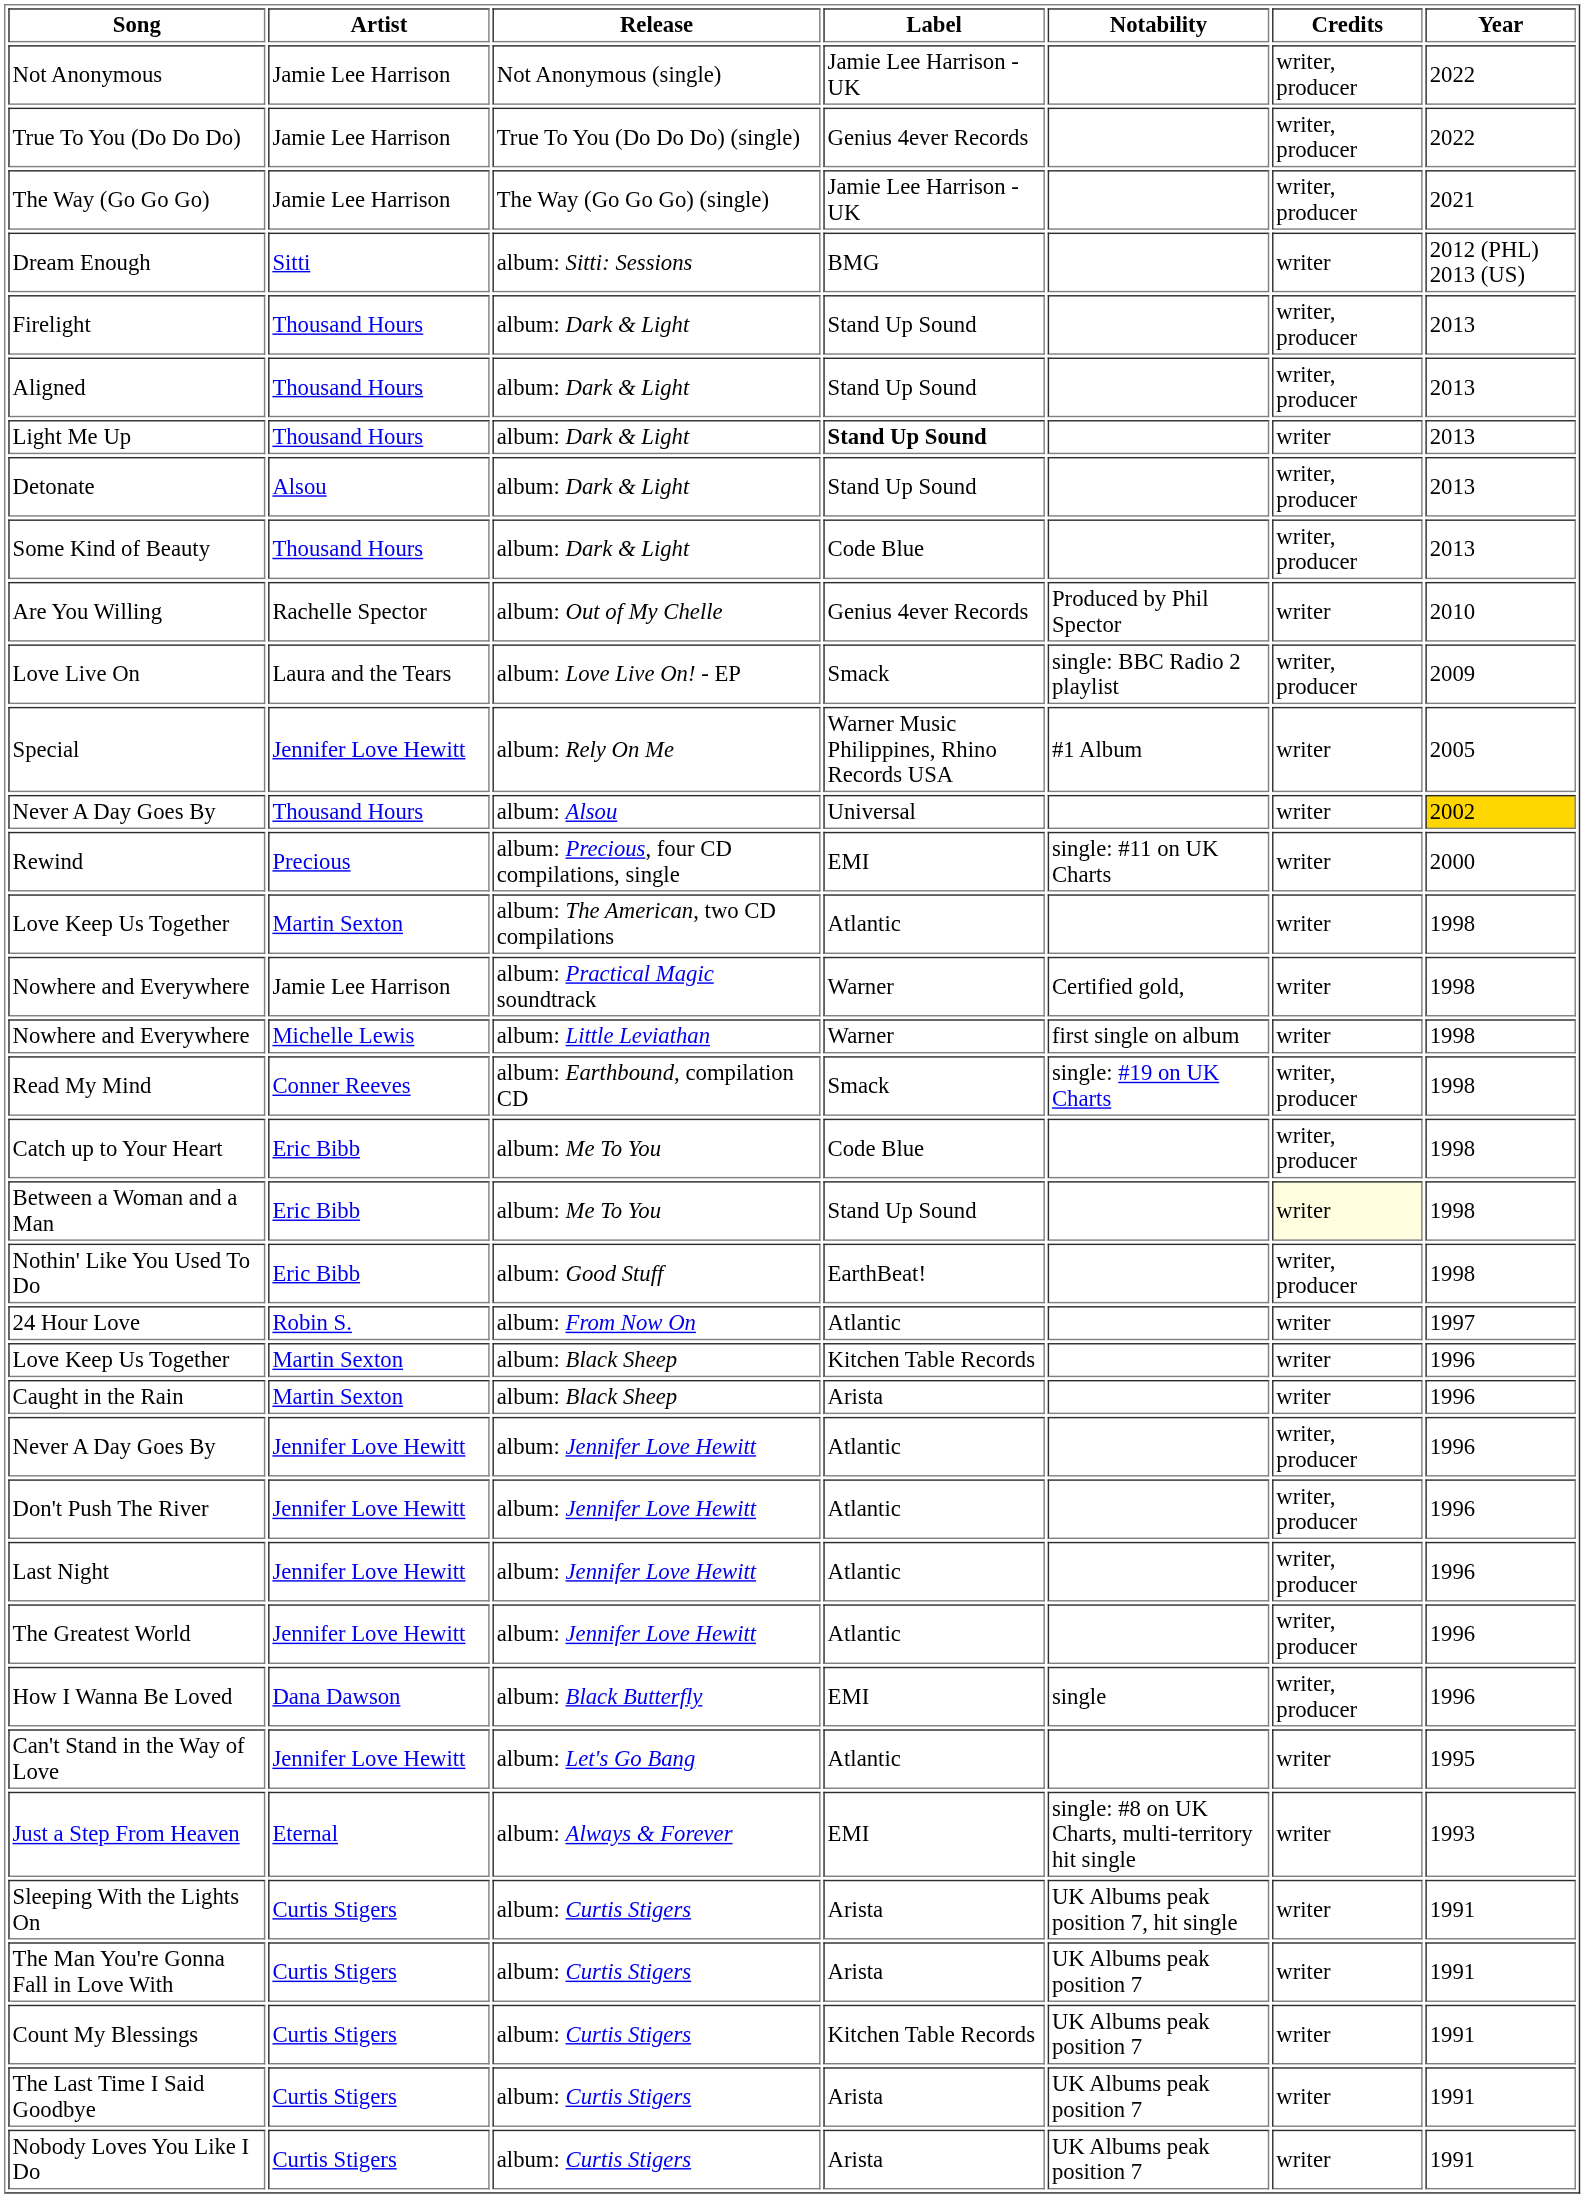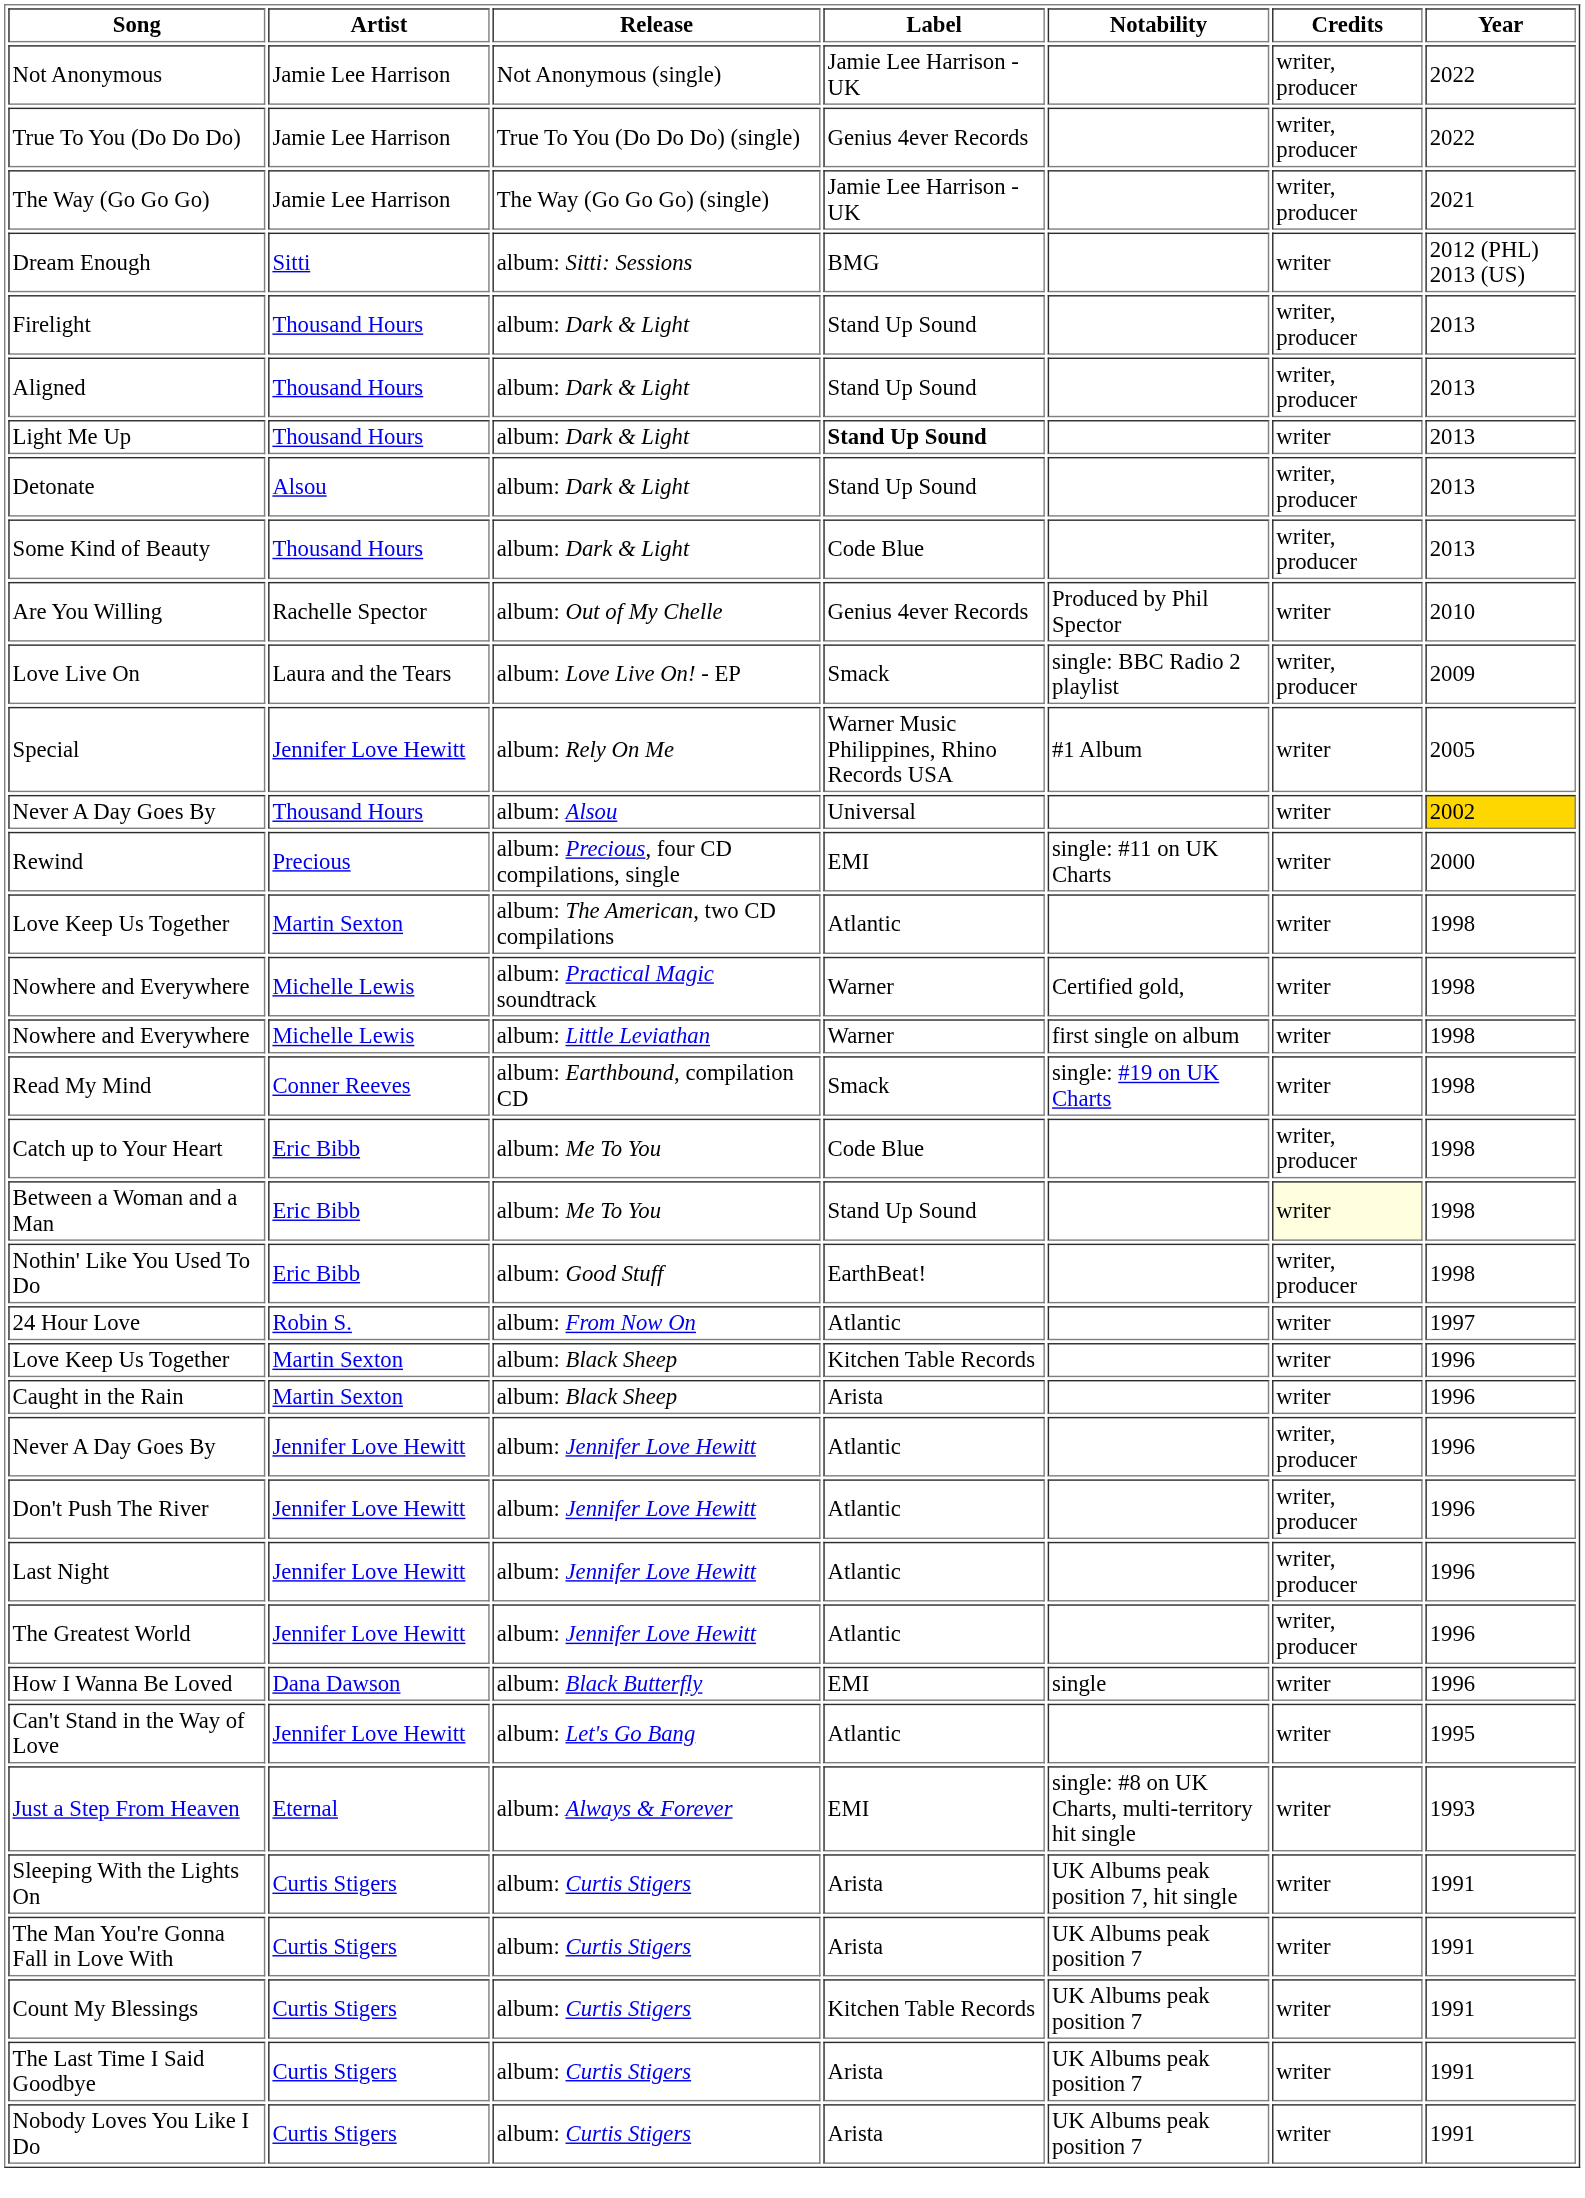 <table border="1" cellpadding="2">
 <tr>
 <th scope="col" width="175px">Song</th>
 <th scope="col" width="150px">Artist</th>
 <th scope="col" width="225px">Release</th>
 <th scope="col" width="150px">Label</th>
 <th scope="col" width="150px">Notability</th>
 <th scope="col" width="100px">Credits</th>
 <th scope="col" width="100px">Year</th>
 </tr>
 <tr>
 <td>Not Anonymous</td>
 <td>Jamie Lee Harrison</td>
 <td>Not Anonymous (single)</td>
 <td>Jamie Lee Harrison - UK</td>
 <td></td>
 <td>writer, producer</td>
 <td>2022</td>
 </tr>
 <tr>
 <td>True To You (Do Do Do)</td>
 <td>Jamie Lee Harrison</td>
 <td>True To You (Do Do Do) (single)</td>
 <td>Genius 4ever Records</td>
 <td></td>
 <td>writer, producer</td>
 <td>2022</td>
 </tr>
 <tr>
 <td>The Way (Go Go Go)</td>
 <td>Jamie Lee Harrison</td>
 <td>The Way (Go Go Go) (single)</td>
 <td>Jamie Lee Harrison - UK</td>
 <td></td>
 <td>writer, producer</td>
 <td>2021</td>
 </tr>
 <tr>
 <td>Dream Enough</td>
 <td><a href='#'>Sitti</a></td>
 <td>album: <em>Sitti: Sessions</em></td>
 <td>BMG</td>
 <td></td>
 <td>writer</td>
 <td>2012 (PHL) 2013 (US)</td>
 </tr>
 <tr>
 <td>Firelight</td>
 <td><a href='#'>Thousand Hours</a></td>
 <td>album: <em>Dark & Light</em></td>
 <td>Stand Up Sound</td>
 <td></td>
 <td>writer, producer</td>
 <td>2013</td>
 </tr>
 <tr>
 <td>Aligned</td>
 <td><a href='#'>Thousand Hours</a></td>
 <td>album: <em>Dark & Light</em></td>
 <td>Stand Up Sound</td>
 <td></td>
 <td>writer, producer</td>
 <td>2013</td>
 </tr>
 <tr>
 <td>Light Me Up</td>
 <td><a href='#'>Thousand Hours</a></td>
 <td>album: <em>Dark & Light</em></td>
 <td><strong>Stand Up Sound</strong></td>
 <td></td>
 <td>writer</td>
 <td>2013</td>
 </tr>
 <tr>
 <td>Detonate</td>
 <td><a href='#'>Alsou</a></td>
 <td>album: <em>Dark & Light</em></td>
 <td>Stand Up Sound</td>
 <td></td>
 <td>writer, producer</td>
 <td>2013</td>
 </tr>
 <tr>
 <td>Some Kind of Beauty</td>
 <td><a href='#'>Thousand Hours</a></td>
 <td>album: <em>Dark & Light</em></td>
 <td>Code Blue</td>
 <td></td>
 <td>writer, producer</td>
 <td>2013</td>
 </tr>
 <tr>
 <td>Are You Willing</td>
 <td>Rachelle Spector</td>
 <td>album: <em>Out of My Chelle</em></td>
 <td>Genius 4ever Records</td>
 <td>Produced by Phil Spector</td>
 <td>writer</td>
 <td>2010</td>
 </tr>
 <tr>
 <td>Love Live On</td>
 <td>Laura and the Tears</td>
 <td>album: <em>Love Live On!</em> - EP</td>
 <td>Smack</td>
 <td>single: BBC Radio 2 playlist</td>
 <td>writer, producer</td>
 <td>2009</td>
 </tr>
 <tr>
 <td>Special</td>
 <td><a href='#'>Jennifer Love Hewitt</a></td>
 <td>album: <em>Rely On Me</em></td>
 <td>Warner Music Philippines, Rhino Records USA</td>
 <td>#1 Album</td>
 <td>writer</td>
 <td>2005</td>
 </tr>
 <tr>
 <td>Never A Day Goes By</td>
 <td><a href='#'>Thousand Hours</a></td>
 <td>album: <em><a href='#'>Alsou</a></em></td>
 <td>Universal</td>
 <td></td>
 <td>writer</td>
 <td style="background: gold;">2002</td>
 </tr>
 <tr>
 <td>Rewind</td>
 <td><a href='#'>Precious</a></td>
 <td>album: <em><a href='#'>Precious</a></em>, four CD compilations, single</td>
 <td>EMI</td>
 <td>single: #11 on UK Charts</td>
 <td>writer</td>
 <td>2000</td>
 </tr>
 <tr>
 <td>Love Keep Us Together</td>
 <td><a href='#'>Martin Sexton</a></td>
 <td>album: <em>The American</em>, two CD compilations</td>
 <td>Atlantic</td>
 <td></td>
 <td>writer</td>
 <td>1998</td>
 </tr>
 <tr>
 <td>Nowhere and Everywhere</td>
-<td>Jamie Lee Harrison</td>
+<td><a href='#'>Michelle Lewis</a></td>
 <td>album: <em><a href='#'>Practical Magic</a></em> soundtrack</td>
 <td>Warner</td>
 <td>Certified gold,</td>
 <td>writer</td>
 <td>1998</td>
 </tr>
 <tr>
 <td>Nowhere and Everywhere</td>
 <td><a href='#'>Michelle Lewis</a></td>
 <td>album: <em><a href='#'>Little Leviathan</a></em></td>
 <td>Warner</td>
 <td>first single on album</td>
 <td>writer</td>
 <td>1998</td>
 </tr>
 <tr>
 <td>Read My Mind</td>
 <td><a href='#'>Conner Reeves</a></td>
 <td>album: <em>Earthbound</em>, compilation CD</td>
 <td>Smack</td>
 <td>single: <a href='#'>#19 on UK Charts</a></td>
-<td>writer, producer</td>
+<td>writer</td>
 <td>1998</td>
 </tr>
 <tr>
 <td>Catch up to Your Heart</td>
 <td><a href='#'>Eric Bibb</a></td>
 <td>album: <em>Me To You</em></td>
 <td>Code Blue</td>
 <td></td>
 <td>writer, producer</td>
 <td>1998</td>
 </tr>
 <tr>
 <td>Between a Woman and a Man</td>
 <td><a href='#'>Eric Bibb</a></td>
 <td>album: <em>Me To You</em></td>
 <td>Stand Up Sound</td>
 <td></td>
 <td style="background: lightyellow;">writer</td>
 <td>1998</td>
 </tr>
 <tr>
 <td>Nothin' Like You Used To Do</td>
 <td><a href='#'>Eric Bibb</a></td>
 <td>album: <em>Good Stuff</em></td>
 <td>EarthBeat!</td>
 <td></td>
 <td>writer, producer</td>
 <td>1998</td>
 </tr>
 <tr>
 <td>24 Hour Love</td>
 <td><a href='#'>Robin S.</a></td>
 <td>album: <em><a href='#'>From Now On</a></em></td>
 <td>Atlantic</td>
 <td></td>
 <td>writer</td>
 <td>1997</td>
 </tr>
 <tr>
 <td>Love Keep Us Together</td>
 <td><a href='#'>Martin Sexton</a></td>
 <td>album: <em>Black Sheep</em></td>
 <td>Kitchen Table Records</td>
 <td></td>
 <td>writer</td>
 <td>1996</td>
 </tr>
 <tr>
 <td>Caught in the Rain</td>
 <td><a href='#'>Martin Sexton</a></td>
 <td>album: <em>Black Sheep</em></td>
 <td>Arista</td>
 <td></td>
 <td>writer</td>
 <td>1996</td>
 </tr>
 <tr>
 <td>Never A Day Goes By</td>
 <td><a href='#'>Jennifer Love Hewitt</a></td>
 <td>album: <em><a href='#'>Jennifer Love Hewitt</a></em></td>
 <td>Atlantic</td>
 <td></td>
 <td>writer, producer</td>
 <td>1996</td>
 </tr>
 <tr>
 <td>Don't Push The River</td>
 <td><a href='#'>Jennifer Love Hewitt</a></td>
 <td>album: <em><a href='#'>Jennifer Love Hewitt</a></em></td>
 <td>Atlantic</td>
 <td></td>
 <td>writer, producer</td>
 <td>1996</td>
 </tr>
 <tr>
 <td>Last Night</td>
 <td><a href='#'>Jennifer Love Hewitt</a></td>
 <td>album: <em><a href='#'>Jennifer Love Hewitt</a></em></td>
 <td>Atlantic</td>
 <td></td>
 <td>writer, producer</td>
 <td>1996</td>
 </tr>
 <tr>
 <td>The Greatest World</td>
 <td><a href='#'>Jennifer Love Hewitt</a></td>
 <td>album: <em><a href='#'>Jennifer Love Hewitt</a></em></td>
 <td>Atlantic</td>
 <td></td>
 <td>writer, producer</td>
 <td>1996</td>
 </tr>
 <tr>
 <td>How I Wanna Be Loved</td>
 <td><a href='#'>Dana Dawson</a></td>
 <td>album: <em><a href='#'>Black Butterfly</a></em></td>
 <td>EMI</td>
 <td>single</td>
-<td>writer, producer</td>
+<td>writer</td>
 <td>1996</td>
 </tr>
 <tr>
 <td>Can't Stand in the Way of Love</td>
 <td><a href='#'>Jennifer Love Hewitt</a></td>
 <td>album: <em><a href='#'>Let's Go Bang</a></em></td>
 <td>Atlantic</td>
 <td></td>
 <td>writer</td>
 <td>1995</td>
 </tr>
 <tr>
 <td><a href='#'>Just a Step From Heaven</a></td>
 <td><a href='#'>Eternal</a></td>
 <td>album: <em><a href='#'>Always & Forever</a></em></td>
 <td>EMI</td>
 <td>single: #8 on UK Charts, multi-territory hit single</td>
 <td>writer</td>
 <td>1993</td>
 </tr>
 <tr>
 <td>Sleeping With the Lights On</td>
 <td><a href='#'>Curtis Stigers</a></td>
 <td>album: <em><a href='#'>Curtis Stigers</a></em></td>
 <td>Arista</td>
 <td>UK Albums peak position 7, hit single</td>
 <td>writer</td>
 <td>1991</td>
 </tr>
 <tr>
 <td>The Man You're Gonna Fall in Love With</td>
 <td><a href='#'>Curtis Stigers</a></td>
 <td>album: <em><a href='#'>Curtis Stigers</a></em></td>
 <td>Arista</td>
 <td>UK Albums peak position 7</td>
 <td>writer</td>
 <td>1991</td>
 </tr>
 <tr>
 <td>Count My Blessings</td>
 <td><a href='#'>Curtis Stigers</a></td>
 <td>album: <em><a href='#'>Curtis Stigers</a></em></td>
 <td>Kitchen Table Records</td>
 <td>UK Albums peak position 7</td>
 <td>writer</td>
 <td>1991</td>
 </tr>
 <tr>
 <td>The Last Time I Said Goodbye</td>
 <td><a href='#'>Curtis Stigers</a></td>
 <td>album: <em><a href='#'>Curtis Stigers</a></em></td>
 <td>Arista</td>
 <td>UK Albums peak position 7</td>
 <td>writer</td>
 <td>1991</td>
 </tr>
 <tr>
 <td>Nobody Loves You Like I Do</td>
 <td><a href='#'>Curtis Stigers</a></td>
 <td>album: <em><a href='#'>Curtis Stigers</a></em></td>
 <td>Arista</td>
 <td>UK Albums peak position 7</td>
 <td>writer</td>
 <td>1991</td>
 </tr>
 </table>
